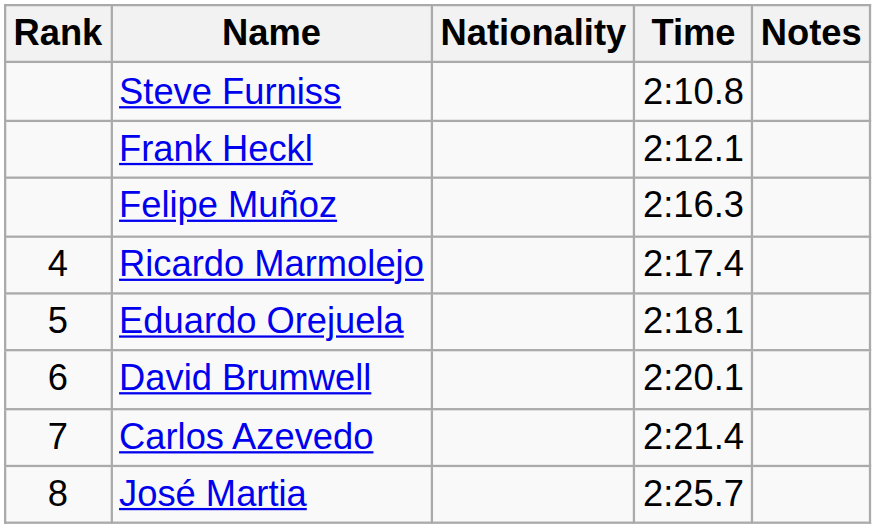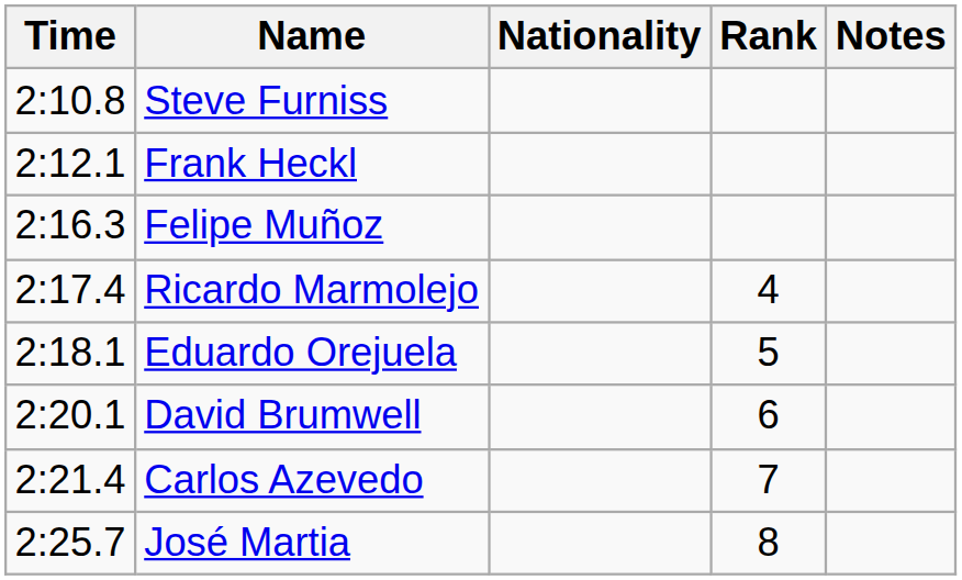 <table class="wikitable sortable" style="text-align:center">
 <tr>
-<th>Rank</th>
+<th>Time</th>
 <th>Name</th>
 <th>Nationality</th>
-<th>Time</th>
+<th>Rank</th>
 <th>Notes</th>
 </tr>
 <tr>
-<td></td>
+<td>2:10.8</td>
 <td align=left><a href='#'>Steve Furniss</a></td>
 <td align=left></td>
-<td>2:10.8</td>
+<td></td>
 <td></td>
 </tr>
 <tr>
-<td></td>
+<td>2:12.1</td>
 <td align=left><a href='#'>Frank Heckl</a></td>
 <td align=left></td>
-<td>2:12.1</td>
+<td></td>
 <td></td>
 </tr>
 <tr>
-<td></td>
+<td>2:16.3</td>
 <td align=left><a href='#'>Felipe Muñoz</a></td>
 <td align=left></td>
-<td>2:16.3</td>
+<td></td>
 <td></td>
 </tr>
 <tr>
-<td>4</td>
+<td>2:17.4</td>
 <td align=left><a href='#'>Ricardo Marmolejo</a></td>
 <td align=left></td>
-<td>2:17.4</td>
+<td>4</td>
 <td></td>
 </tr>
 <tr>
-<td>5</td>
+<td>2:18.1</td>
 <td align=left><a href='#'>Eduardo Orejuela</a></td>
 <td align=left></td>
-<td>2:18.1</td>
+<td>5</td>
 <td></td>
 </tr>
 <tr>
-<td>6</td>
+<td>2:20.1</td>
 <td align=left><a href='#'>David Brumwell</a></td>
 <td align=left></td>
-<td>2:20.1</td>
+<td>6</td>
 <td></td>
 </tr>
 <tr>
-<td>7</td>
+<td>2:21.4</td>
 <td align=left><a href='#'>Carlos Azevedo</a></td>
 <td align=left></td>
-<td>2:21.4</td>
+<td>7</td>
 <td></td>
 </tr>
 <tr>
-<td>8</td>
+<td>2:25.7</td>
 <td align=left><a href='#'>José Martia</a></td>
 <td align=left></td>
-<td>2:25.7</td>
+<td>8</td>
 <td></td>
 </tr>
 </table>
